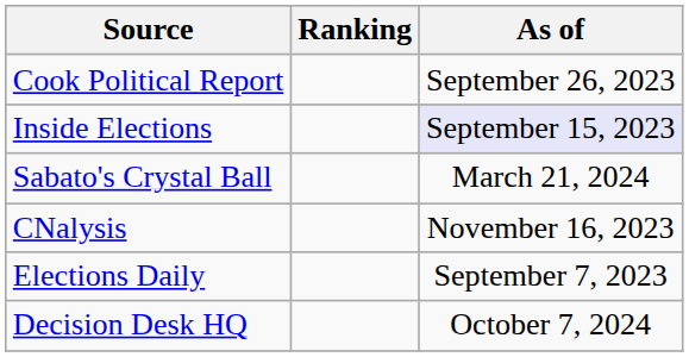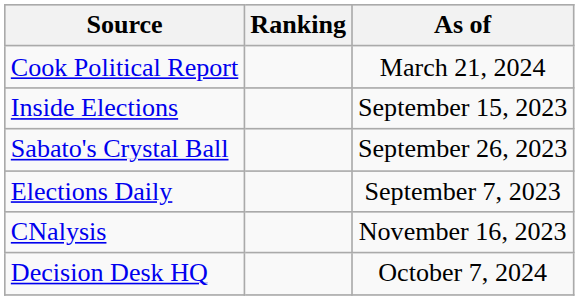 <table class="wikitable" style="text-align:center">
 <tr>
 <th>Source</th>
 <th>Ranking</th>
 <th>As of</th>
 </tr>
 <tr>
 <td align=left><a href='#'>Cook Political Report</a></td>
 <td></td>
-<td>September 26, 2023</td>
+<td>March 21, 2024</td>
 </tr>
 <tr>
 <td align=left><a href='#'>Inside Elections</a></td>
 <td></td>
-<td style="background: lavender;">September 15, 2023</td>
+<td>September 15, 2023</td>
 </tr>
 <tr>
 <td align=left><a href='#'>Sabato's Crystal Ball</a></td>
 <td></td>
-<td>March 21, 2024</td>
+<td>September 26, 2023</td>
+</tr>
+<tr>
+<td align=left><a href='#'>Elections Daily</a></td>
+<td></td>
+<td>September 7, 2023</td>
 </tr>
 <tr>
 <td align=left><a href='#'>CNalysis</a></td>
 <td></td>
 <td>November 16, 2023</td>
 </tr>
 <tr>
-<td align=left><a href='#'>Elections Daily</a></td>
-<td></td>
-<td>September 7, 2023</td>
-</tr>
-<tr>
 <td align= left><a href='#'>Decision Desk HQ</a></td>
 <td></td>
 <td>October 7, 2024</td>
 </tr>
 </table>
